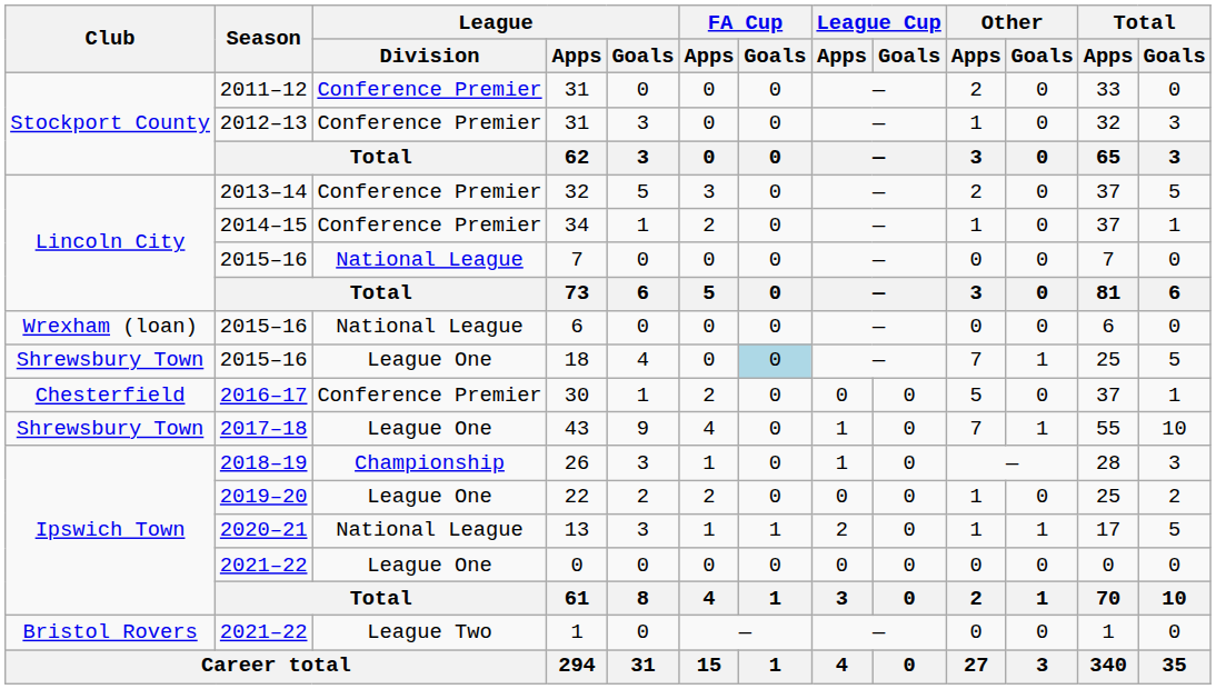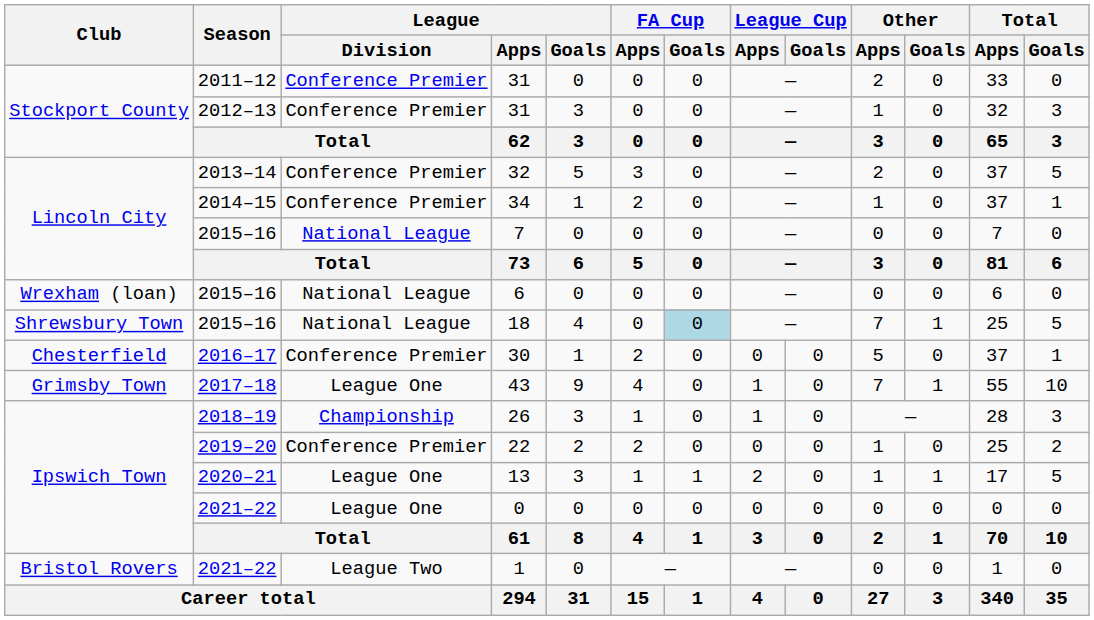 <table class=wikitable style="text-align: center;">
 <tr>
 <th rowspan=2>Club</th>
 <th rowspan=2>Season</th>
 <th colspan=3>League</th>
 <th colspan=2><a href='#'>FA Cup</a></th>
 <th colspan=2><a href='#'>League Cup</a></th>
 <th colspan=2>Other</th>
 <th colspan=2>Total</th>
 </tr>
 <tr>
 <th>Division</th>
 <th>Apps</th>
 <th>Goals</th>
 <th>Apps</th>
 <th>Goals</th>
 <th>Apps</th>
 <th>Goals</th>
 <th>Apps</th>
 <th>Goals</th>
 <th>Apps</th>
 <th>Goals</th>
 </tr>
 <tr>
 <td rowspan="3"><a href='#'>Stockport County</a></td>
 <td>2011–12</td>
 <td><a href='#'>Conference Premier</a></td>
 <td>31</td>
 <td>0</td>
 <td>0</td>
 <td>0</td>
 <td colspan="2">—</td>
 <td>2</td>
 <td>0</td>
 <td>33</td>
 <td>0</td>
 </tr>
 <tr>
 <td>2012–13</td>
 <td>Conference Premier</td>
 <td>31</td>
 <td>3</td>
 <td>0</td>
 <td>0</td>
 <td colspan="2">—</td>
 <td>1</td>
 <td>0</td>
 <td>32</td>
 <td>3</td>
 </tr>
 <tr>
 <th colspan="2">Total</th>
 <th>62</th>
 <th>3</th>
 <th>0</th>
 <th>0</th>
 <th colspan="2">—</th>
 <th>3</th>
 <th>0</th>
 <th>65</th>
 <th>3</th>
 </tr>
 <tr>
 <td rowspan="4"><a href='#'>Lincoln City</a></td>
 <td>2013–14</td>
 <td>Conference Premier</td>
 <td>32</td>
 <td>5</td>
 <td>3</td>
 <td>0</td>
 <td colspan="2">—</td>
 <td>2</td>
 <td>0</td>
 <td>37</td>
 <td>5</td>
 </tr>
 <tr>
 <td>2014–15</td>
 <td>Conference Premier</td>
 <td>34</td>
 <td>1</td>
 <td>2</td>
 <td>0</td>
 <td colspan="2">—</td>
 <td>1</td>
 <td>0</td>
 <td>37</td>
 <td>1</td>
 </tr>
 <tr>
 <td>2015–16</td>
 <td><a href='#'>National League</a></td>
 <td>7</td>
 <td>0</td>
 <td>0</td>
 <td>0</td>
 <td colspan="2">—</td>
 <td>0</td>
 <td>0</td>
 <td>7</td>
 <td>0</td>
 </tr>
 <tr>
 <th colspan="2">Total</th>
 <th>73</th>
 <th>6</th>
 <th>5</th>
 <th>0</th>
 <th colspan="2">—</th>
 <th>3</th>
 <th>0</th>
 <th>81</th>
 <th>6</th>
 </tr>
 <tr>
 <td><a href='#'>Wrexham</a> (loan)</td>
 <td>2015–16</td>
 <td>National League</td>
 <td>6</td>
 <td>0</td>
 <td>0</td>
 <td>0</td>
 <td colspan="2">—</td>
 <td>0</td>
 <td>0</td>
 <td>6</td>
 <td>0</td>
 </tr>
 <tr>
 <td><a href='#'>Shrewsbury Town</a></td>
 <td>2015–16</td>
-<td>League One</td>
+<td>National League</td>
 <td>18</td>
 <td>4</td>
 <td>0</td>
 <td style="background: lightblue;">0</td>
 <td colspan="2">—</td>
 <td>7</td>
 <td>1</td>
 <td>25</td>
 <td>5</td>
 </tr>
 <tr>
 <td><a href='#'>Chesterfield</a></td>
 <td><a href='#'>2016–17</a></td>
 <td>Conference Premier</td>
 <td>30</td>
 <td>1</td>
 <td>2</td>
 <td>0</td>
 <td>0</td>
 <td>0</td>
 <td>5</td>
 <td>0</td>
 <td>37</td>
 <td>1</td>
 </tr>
 <tr>
-<td><a href='#'>Shrewsbury Town</a></td>
+<td><a href='#'>Grimsby Town</a></td>
 <td><a href='#'>2017–18</a></td>
 <td>League One</td>
 <td>43</td>
 <td>9</td>
 <td>4</td>
 <td>0</td>
 <td>1</td>
 <td>0</td>
 <td>7</td>
 <td>1</td>
 <td>55</td>
 <td>10</td>
 </tr>
 <tr>
 <td rowspan="5"><a href='#'>Ipswich Town</a></td>
 <td><a href='#'>2018–19</a></td>
 <td><a href='#'>Championship</a></td>
 <td>26</td>
 <td>3</td>
 <td>1</td>
 <td>0</td>
 <td>1</td>
 <td>0</td>
 <td colspan="2">—</td>
 <td>28</td>
 <td>3</td>
 </tr>
 <tr>
 <td><a href='#'>2019–20</a></td>
-<td>League One</td>
+<td>Conference Premier</td>
 <td>22</td>
 <td>2</td>
 <td>2</td>
 <td>0</td>
 <td>0</td>
 <td>0</td>
 <td>1</td>
 <td>0</td>
 <td>25</td>
 <td>2</td>
 </tr>
 <tr>
 <td><a href='#'>2020–21</a></td>
-<td>National League</td>
+<td>League One</td>
 <td>13</td>
 <td>3</td>
 <td>1</td>
 <td>1</td>
 <td>2</td>
 <td>0</td>
 <td>1</td>
 <td>1</td>
 <td>17</td>
 <td>5</td>
 </tr>
 <tr>
 <td><a href='#'>2021–22</a></td>
 <td>League One</td>
 <td>0</td>
 <td>0</td>
 <td>0</td>
 <td>0</td>
 <td>0</td>
 <td>0</td>
 <td>0</td>
 <td>0</td>
 <td>0</td>
 <td>0</td>
 </tr>
 <tr>
 <th colspan="2">Total</th>
 <th>61</th>
 <th>8</th>
 <th>4</th>
 <th>1</th>
 <th>3</th>
 <th>0</th>
 <th>2</th>
 <th>1</th>
 <th>70</th>
 <th>10</th>
 </tr>
 <tr>
 <td><a href='#'>Bristol Rovers</a></td>
 <td><a href='#'>2021–22</a></td>
 <td>League Two</td>
 <td>1</td>
 <td>0</td>
 <td colspan="2">—</td>
 <td colspan="2">—</td>
 <td>0</td>
 <td>0</td>
 <td>1</td>
 <td>0</td>
 </tr>
 <tr>
 <th colspan="3">Career total</th>
 <th>294</th>
 <th>31</th>
 <th>15</th>
 <th>1</th>
 <th>4</th>
 <th>0</th>
 <th>27</th>
 <th>3</th>
 <th>340</th>
 <th>35</th>
 </tr>
 </table>
